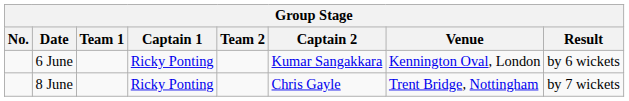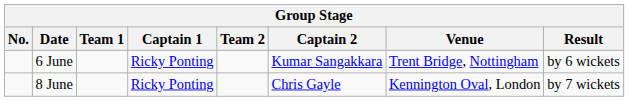 <table class="wikitable">
 <tr style="background:#efefef;">
 <th colspan="9">Group Stage</th>
 </tr>
 <tr>
 <th>No.</th>
 <th>Date</th>
 <th>Team 1</th>
 <th>Captain 1</th>
 <th>Team 2</th>
 <th>Captain 2</th>
 <th>Venue</th>
 <th>Result</th>
 </tr>
 <tr>
 <td></td>
 <td>6 June</td>
 <td></td>
 <td><a href='#'>Ricky Ponting</a></td>
 <td></td>
 <td><a href='#'>Kumar Sangakkara</a></td>
-<td><a href='#'>Kennington Oval</a>, London</td>
+<td><a href='#'>Trent Bridge</a>, <a href='#'>Nottingham</a></td>
 <td> by 6 wickets</td>
 </tr>
 <tr>
 <td></td>
 <td>8 June</td>
 <td></td>
 <td><a href='#'>Ricky Ponting</a></td>
 <td></td>
 <td><a href='#'>Chris Gayle</a></td>
-<td><a href='#'>Trent Bridge</a>, <a href='#'>Nottingham</a></td>
+<td><a href='#'>Kennington Oval</a>, London</td>
 <td> by 7 wickets</td>
 </tr>
 </table>
